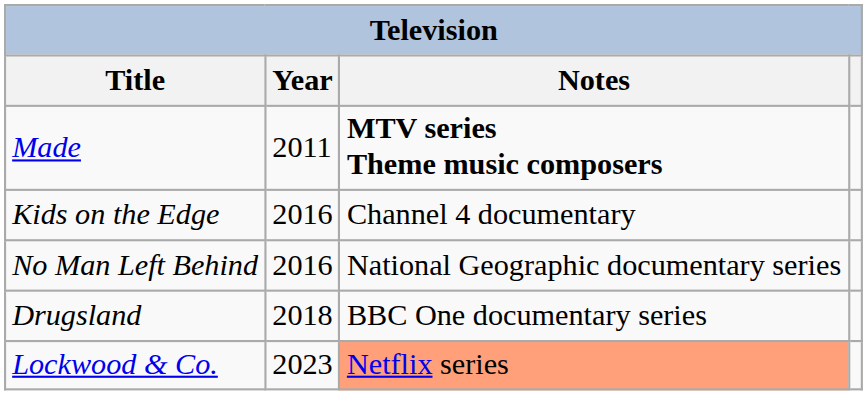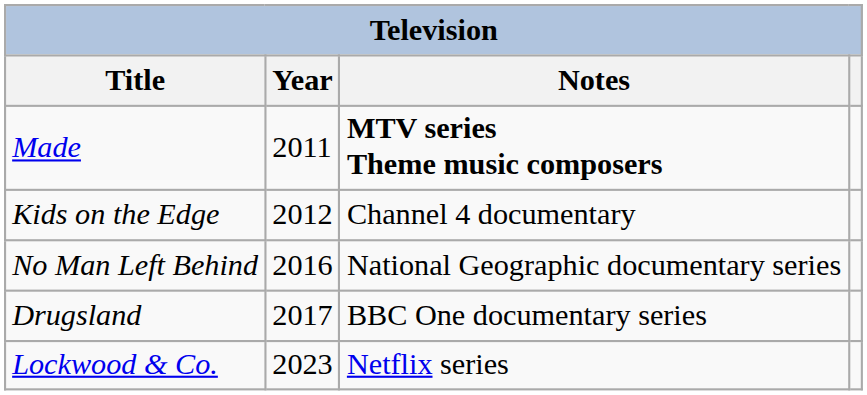 <table class="wikitable" style="font-size: 90%;">
 <tr>
 <th colspan="5" style="background: LightSteelBlue;">Television</th>
 </tr>
 <tr>
 <th>Title</th>
 <th>Year</th>
 <th>Notes</th>
 <th></th>
 </tr>
 <tr>
 <td><em><a href='#'>Made</a></em></td>
 <td>2011</td>
 <td><strong>MTV series<br>Theme music composers</strong></td>
 <td></td>
 </tr>
 <tr>
 <td><em>Kids on the Edge</em></td>
-<td>2016</td>
+<td>2012</td>
 <td>Channel 4 documentary</td>
 <td></td>
 </tr>
 <tr>
 <td><em>No Man Left Behind</em></td>
 <td>2016</td>
 <td>National Geographic documentary series</td>
 <td></td>
 </tr>
 <tr>
 <td><em>Drugsland</em></td>
-<td>2018</td>
+<td>2017</td>
 <td>BBC One documentary series</td>
 <td></td>
 </tr>
 <tr>
 <td><em><a href='#'>Lockwood & Co.</a></em></td>
 <td>2023</td>
-<td style="background: lightsalmon;"><a href='#'>Netflix</a> series</td>
+<td><a href='#'>Netflix</a> series</td>
 <td></td>
 </tr>
 </table>
